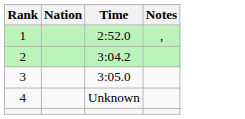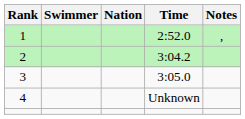 <table class="wikitable sortable" style="text-align:center">
 <tr>
 <th>Rank</th>
+<th>Swimmer</th>
 <th>Nation</th>
 <th>Time</th>
 <th>Notes</th>
 </tr>
 <tr style="background:#bbf3bb;">
 <td>1</td>
 <td align=left></td>
+<td align=left></td>
 <td>2:52.0</td>
 <td>, </td>
 </tr>
 <tr style="background:#bbf3bb;">
 <td>2</td>
+<td align=left></td>
 <td align=left></td>
 <td>3:04.2</td>
 <td></td>
 </tr>
 <tr>
 <td>3</td>
 <td align=left></td>
+<td align=left></td>
 <td>3:05.0</td>
 <td></td>
 </tr>
 <tr>
 <td>4</td>
+<td align=left></td>
 <td align=left></td>
 <td>Unknown</td>
 <td></td>
 </tr>
 <tr>
 <td></td>
 <td align=left></td>
+<td align=left></td>
 <td></td>
 <td></td>
 </tr>
 </table>
